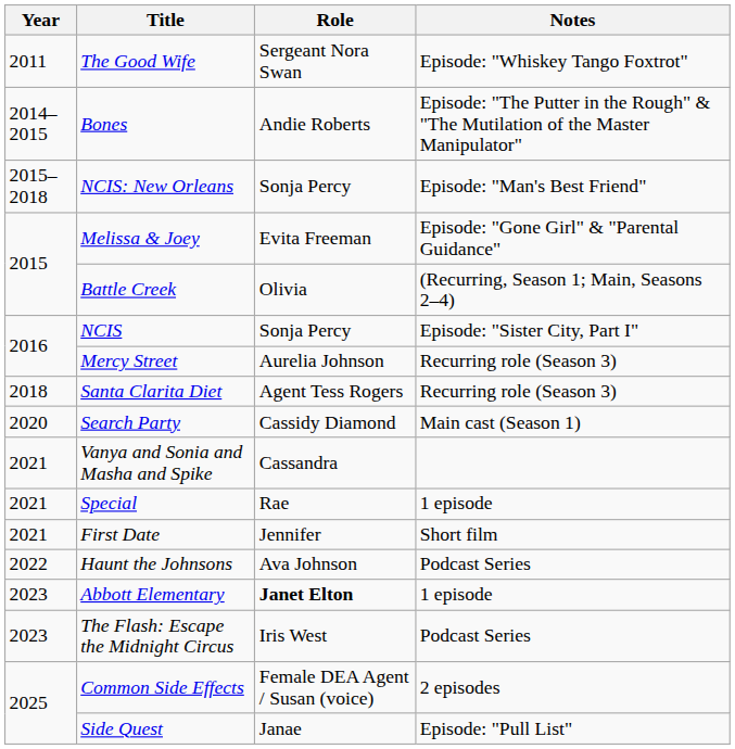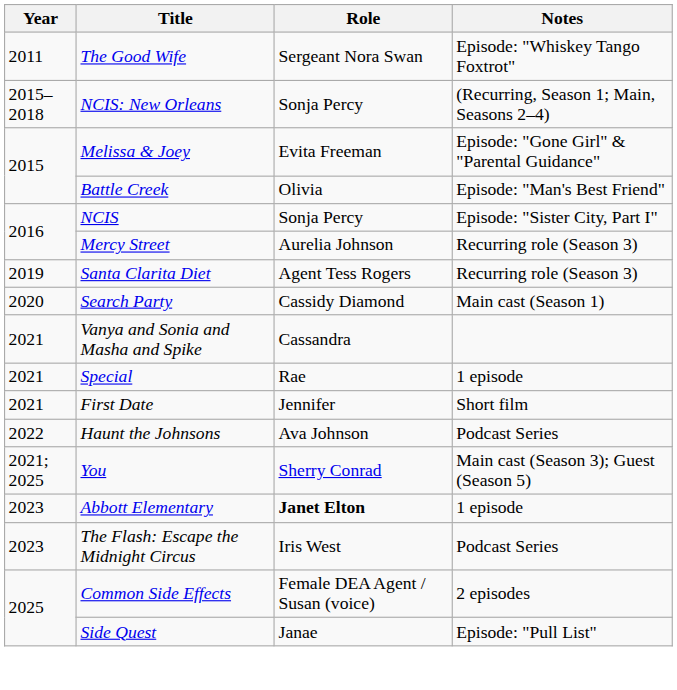 <table class="wikitable sortable">
 <tr>
 <th>Year</th>
 <th>Title</th>
 <th>Role</th>
 <th class="unsortable">Notes</th>
 </tr>
 <tr>
 <td>2011</td>
 <td><em><a href='#'>The Good Wife</a></em></td>
 <td>Sergeant Nora Swan</td>
 <td>Episode: "Whiskey Tango Foxtrot"</td>
 </tr>
 <tr>
-<td>2014–2015</td>
-<td><em><a href='#'>Bones</a></em></td>
-<td>Andie Roberts</td>
-<td>Episode: "The Putter in the Rough" & "The Mutilation of the Master Manipulator"</td>
-</tr>
-<tr>
 <td>2015–2018</td>
 <td><em><a href='#'>NCIS: New Orleans</a></em></td>
 <td>Sonja Percy</td>
-<td>Episode: "Man's Best Friend"</td>
+<td>(Recurring, Season 1; Main, Seasons 2–4)</td>
 </tr>
 <tr>
 <td rowspan="2">2015</td>
 <td><em><a href='#'>Melissa & Joey</a></em></td>
 <td>Evita Freeman</td>
 <td>Episode: "Gone Girl" & "Parental Guidance"</td>
 </tr>
 <tr>
 <td><em><a href='#'>Battle Creek</a></em></td>
 <td>Olivia</td>
-<td>(Recurring, Season 1; Main, Seasons 2–4)</td>
+<td>Episode: "Man's Best Friend"</td>
 </tr>
 <tr>
 <td rowspan="2">2016</td>
 <td><em><a href='#'>NCIS</a></em></td>
 <td>Sonja Percy</td>
 <td>Episode: "Sister City, Part I"</td>
 </tr>
 <tr>
 <td><em><a href='#'>Mercy Street</a></em></td>
 <td>Aurelia Johnson</td>
 <td>Recurring role (Season 3)</td>
 </tr>
 <tr>
-<td>2018</td>
+<td>2019</td>
 <td><em><a href='#'>Santa Clarita Diet</a></em></td>
 <td>Agent Tess Rogers</td>
 <td>Recurring role (Season 3)</td>
 </tr>
 <tr>
 <td>2020</td>
 <td><em><a href='#'>Search Party</a></em></td>
 <td>Cassidy Diamond</td>
 <td>Main cast (Season 1)</td>
 </tr>
 <tr>
 <td>2021</td>
 <td><em>Vanya and Sonia and Masha and Spike</em></td>
 <td>Cassandra</td>
 <td></td>
 </tr>
 <tr>
 <td>2021</td>
 <td><em><a href='#'>Special</a></em></td>
 <td>Rae</td>
 <td>1 episode</td>
 </tr>
 <tr>
 <td>2021</td>
 <td><em>First Date</em></td>
 <td>Jennifer</td>
 <td>Short film</td>
 </tr>
 <tr>
 <td>2022</td>
 <td><em>Haunt the Johnsons</em></td>
 <td>Ava Johnson</td>
 <td>Podcast Series</td>
 </tr>
 <tr>
+<td>2021; 2025</td>
+<td><em><a href='#'>You</a></em></td>
+<td><a href='#'>Sherry Conrad</a></td>
+<td>Main cast (Season 3); Guest (Season 5)</td>
+</tr>
+<tr>
 <td>2023</td>
 <td><em><a href='#'>Abbott Elementary</a></em></td>
 <td><strong>Janet Elton</strong></td>
 <td>1 episode</td>
 </tr>
 <tr>
 <td>2023</td>
 <td><em>The Flash: Escape the Midnight Circus</em></td>
 <td>Iris West</td>
 <td>Podcast Series</td>
 </tr>
 <tr>
 <td rowspan="2">2025</td>
 <td><em><a href='#'>Common Side Effects</a></em></td>
 <td>Female DEA Agent / Susan (voice)</td>
 <td>2 episodes</td>
 </tr>
 <tr>
 <td><em><a href='#'>Side Quest</a></em></td>
 <td>Janae</td>
 <td>Episode: "Pull List"</td>
 </tr>
 </table>
